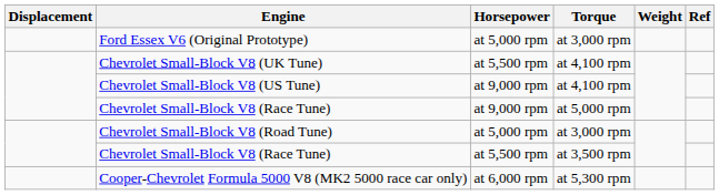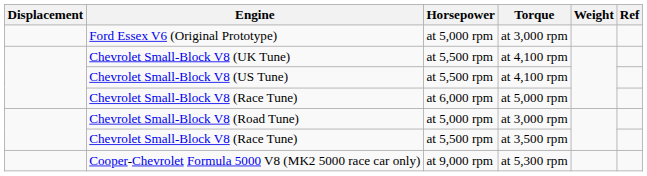 <table class="wikitable">
 <tr>
 <th>Displacement</th>
 <th>Engine</th>
 <th>Horsepower</th>
 <th>Torque</th>
 <th>Weight</th>
 <th>Ref</th>
 </tr>
 <tr>
 <td></td>
 <td><a href='#'>Ford Essex V6</a> (Original Prototype)</td>
 <td> at 5,000 rpm</td>
 <td> at 3,000 rpm</td>
 <td></td>
 <td></td>
 </tr>
 <tr>
 <td rowspan="3"></td>
 <td><a href='#'>Chevrolet Small-Block V8</a> (UK Tune)</td>
 <td> at 5,500 rpm</td>
 <td> at 4,100 rpm</td>
 <td rowspan="3"></td>
 <td></td>
 </tr>
 <tr>
 <td><a href='#'>Chevrolet Small-Block V8</a> (US Tune)</td>
-<td> at 9,000 rpm</td>
+<td> at 5,500 rpm</td>
 <td> at 4,100 rpm</td>
 <td></td>
 </tr>
 <tr>
 <td><a href='#'>Chevrolet Small-Block V8</a> (Race Tune)</td>
-<td> at 9,000 rpm</td>
+<td> at 6,000 rpm</td>
 <td> at 5,000 rpm</td>
 <td></td>
 </tr>
 <tr>
 <td rowspan="2"></td>
 <td><a href='#'>Chevrolet Small-Block V8</a> (Road Tune)</td>
 <td> at 5,000 rpm</td>
 <td> at 3,000 rpm</td>
 <td rowspan="2"></td>
 <td></td>
 </tr>
 <tr>
 <td><a href='#'>Chevrolet Small-Block V8</a> (Race Tune)</td>
 <td> at 5,500 rpm</td>
 <td> at 3,500 rpm</td>
 <td></td>
 </tr>
 <tr>
 <td></td>
 <td><a href='#'>Cooper</a>-<a href='#'>Chevrolet</a> <a href='#'>Formula 5000</a> V8 (MK2 5000 race car only)</td>
-<td> at 6,000 rpm</td>
+<td> at 9,000 rpm</td>
 <td> at 5,300 rpm</td>
 <td></td>
 <td></td>
 </tr>
 </table>
